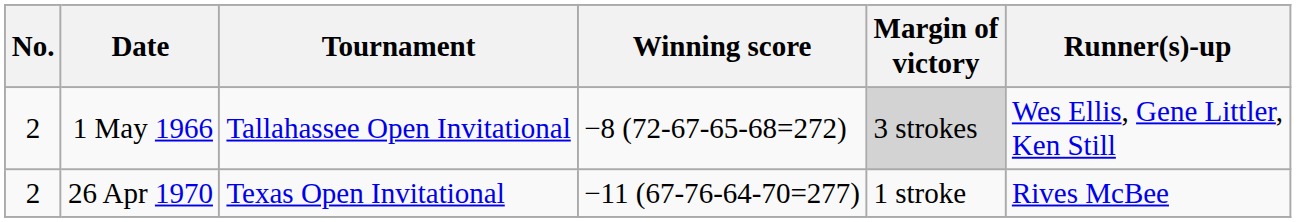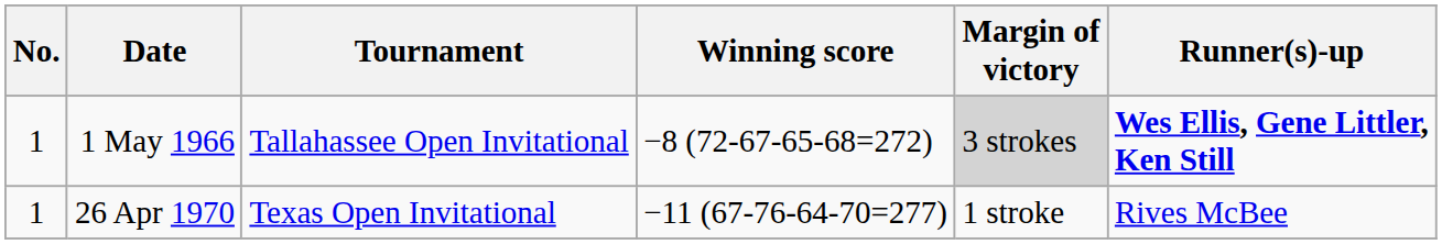 <table class="wikitable" style="font-size:95%;">
 <tr>
 <th>No.</th>
 <th>Date</th>
 <th>Tournament</th>
 <th>Winning score</th>
 <th>Margin of<br>victory</th>
 <th>Runner(s)-up</th>
 </tr>
 <tr>
-<td align=center>2</td>
+<td align=center>1</td>
 <td align=right>1 May <a href='#'>1966</a></td>
 <td><a href='#'>Tallahassee Open Invitational</a></td>
 <td>−8 (72-67-65-68=272)</td>
 <td style="background: lightgrey;">3 strokes</td>
-<td> <a href='#'>Wes Ellis</a>,  <a href='#'>Gene Littler</a>,<br> <a href='#'>Ken Still</a></td>
+<td><strong> <a href='#'>Wes Ellis</a>,  <a href='#'>Gene Littler</a>,<br> <a href='#'>Ken Still</a></strong></td>
 </tr>
 <tr>
-<td align=center>2</td>
+<td align=center>1</td>
 <td align=right>26 Apr <a href='#'>1970</a></td>
 <td><a href='#'>Texas Open Invitational</a></td>
 <td>−11 (67-76-64-70=277)</td>
 <td>1 stroke</td>
 <td> <a href='#'>Rives McBee</a></td>
 </tr>
 </table>
